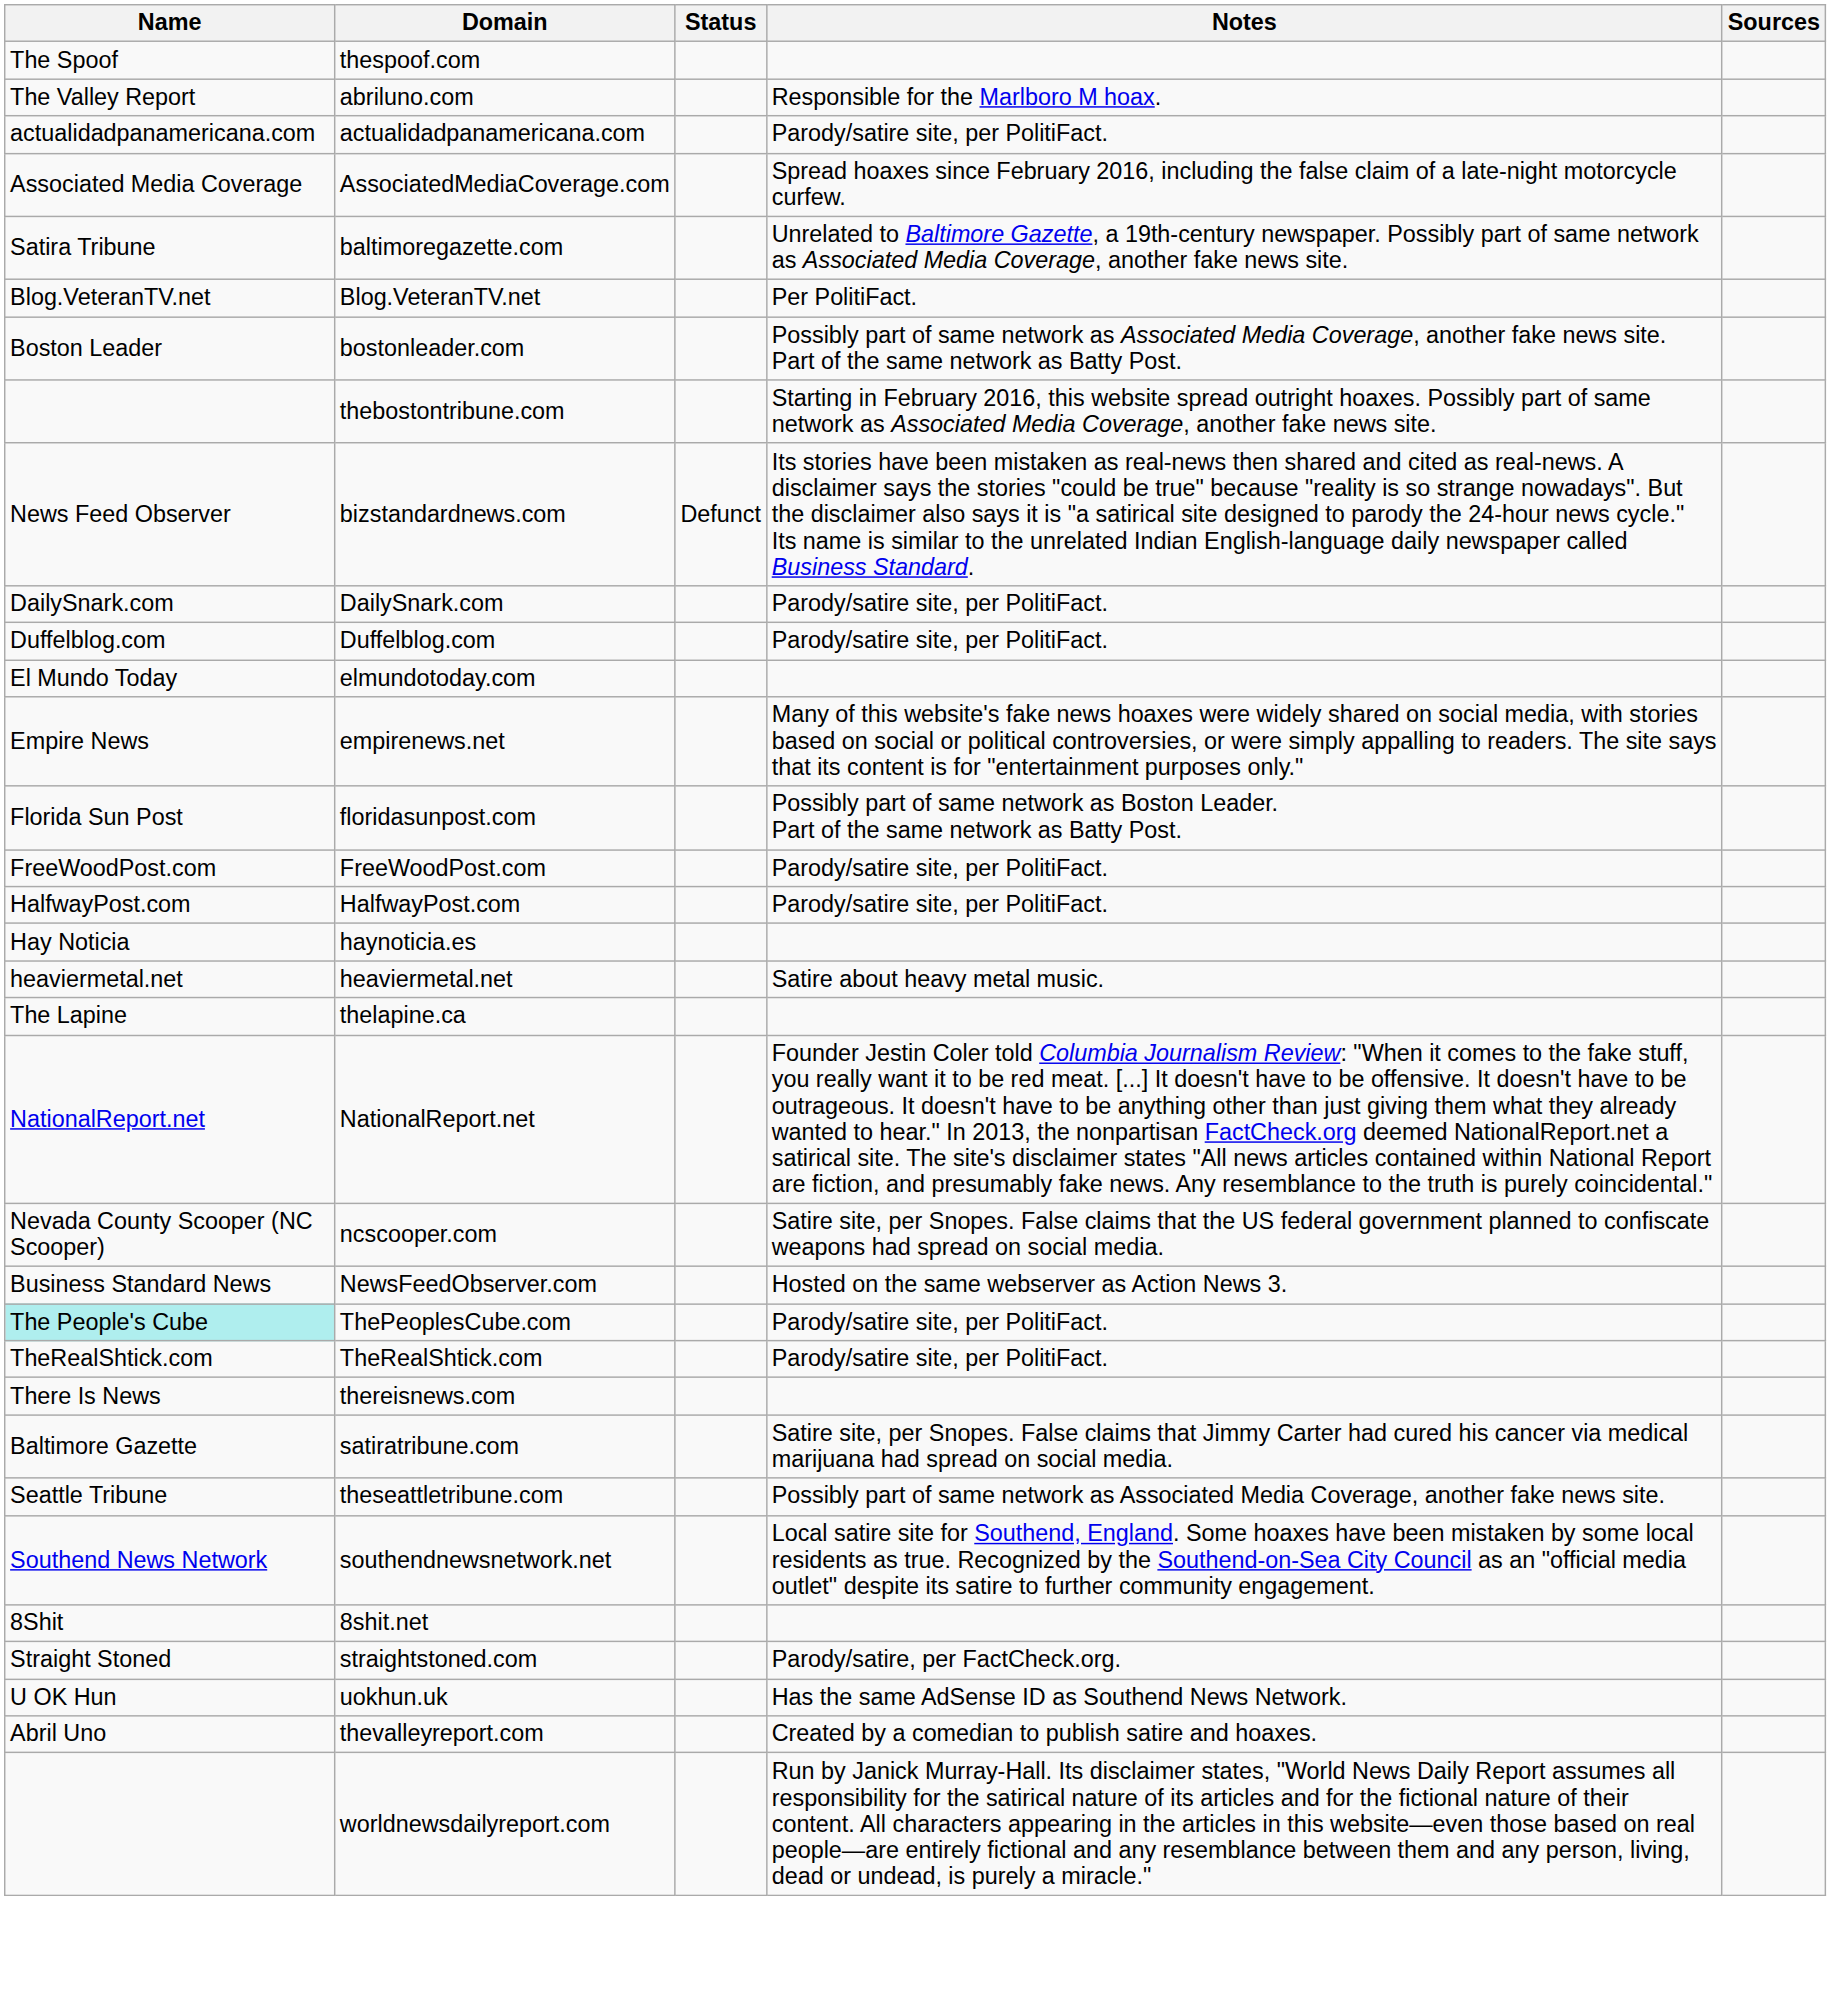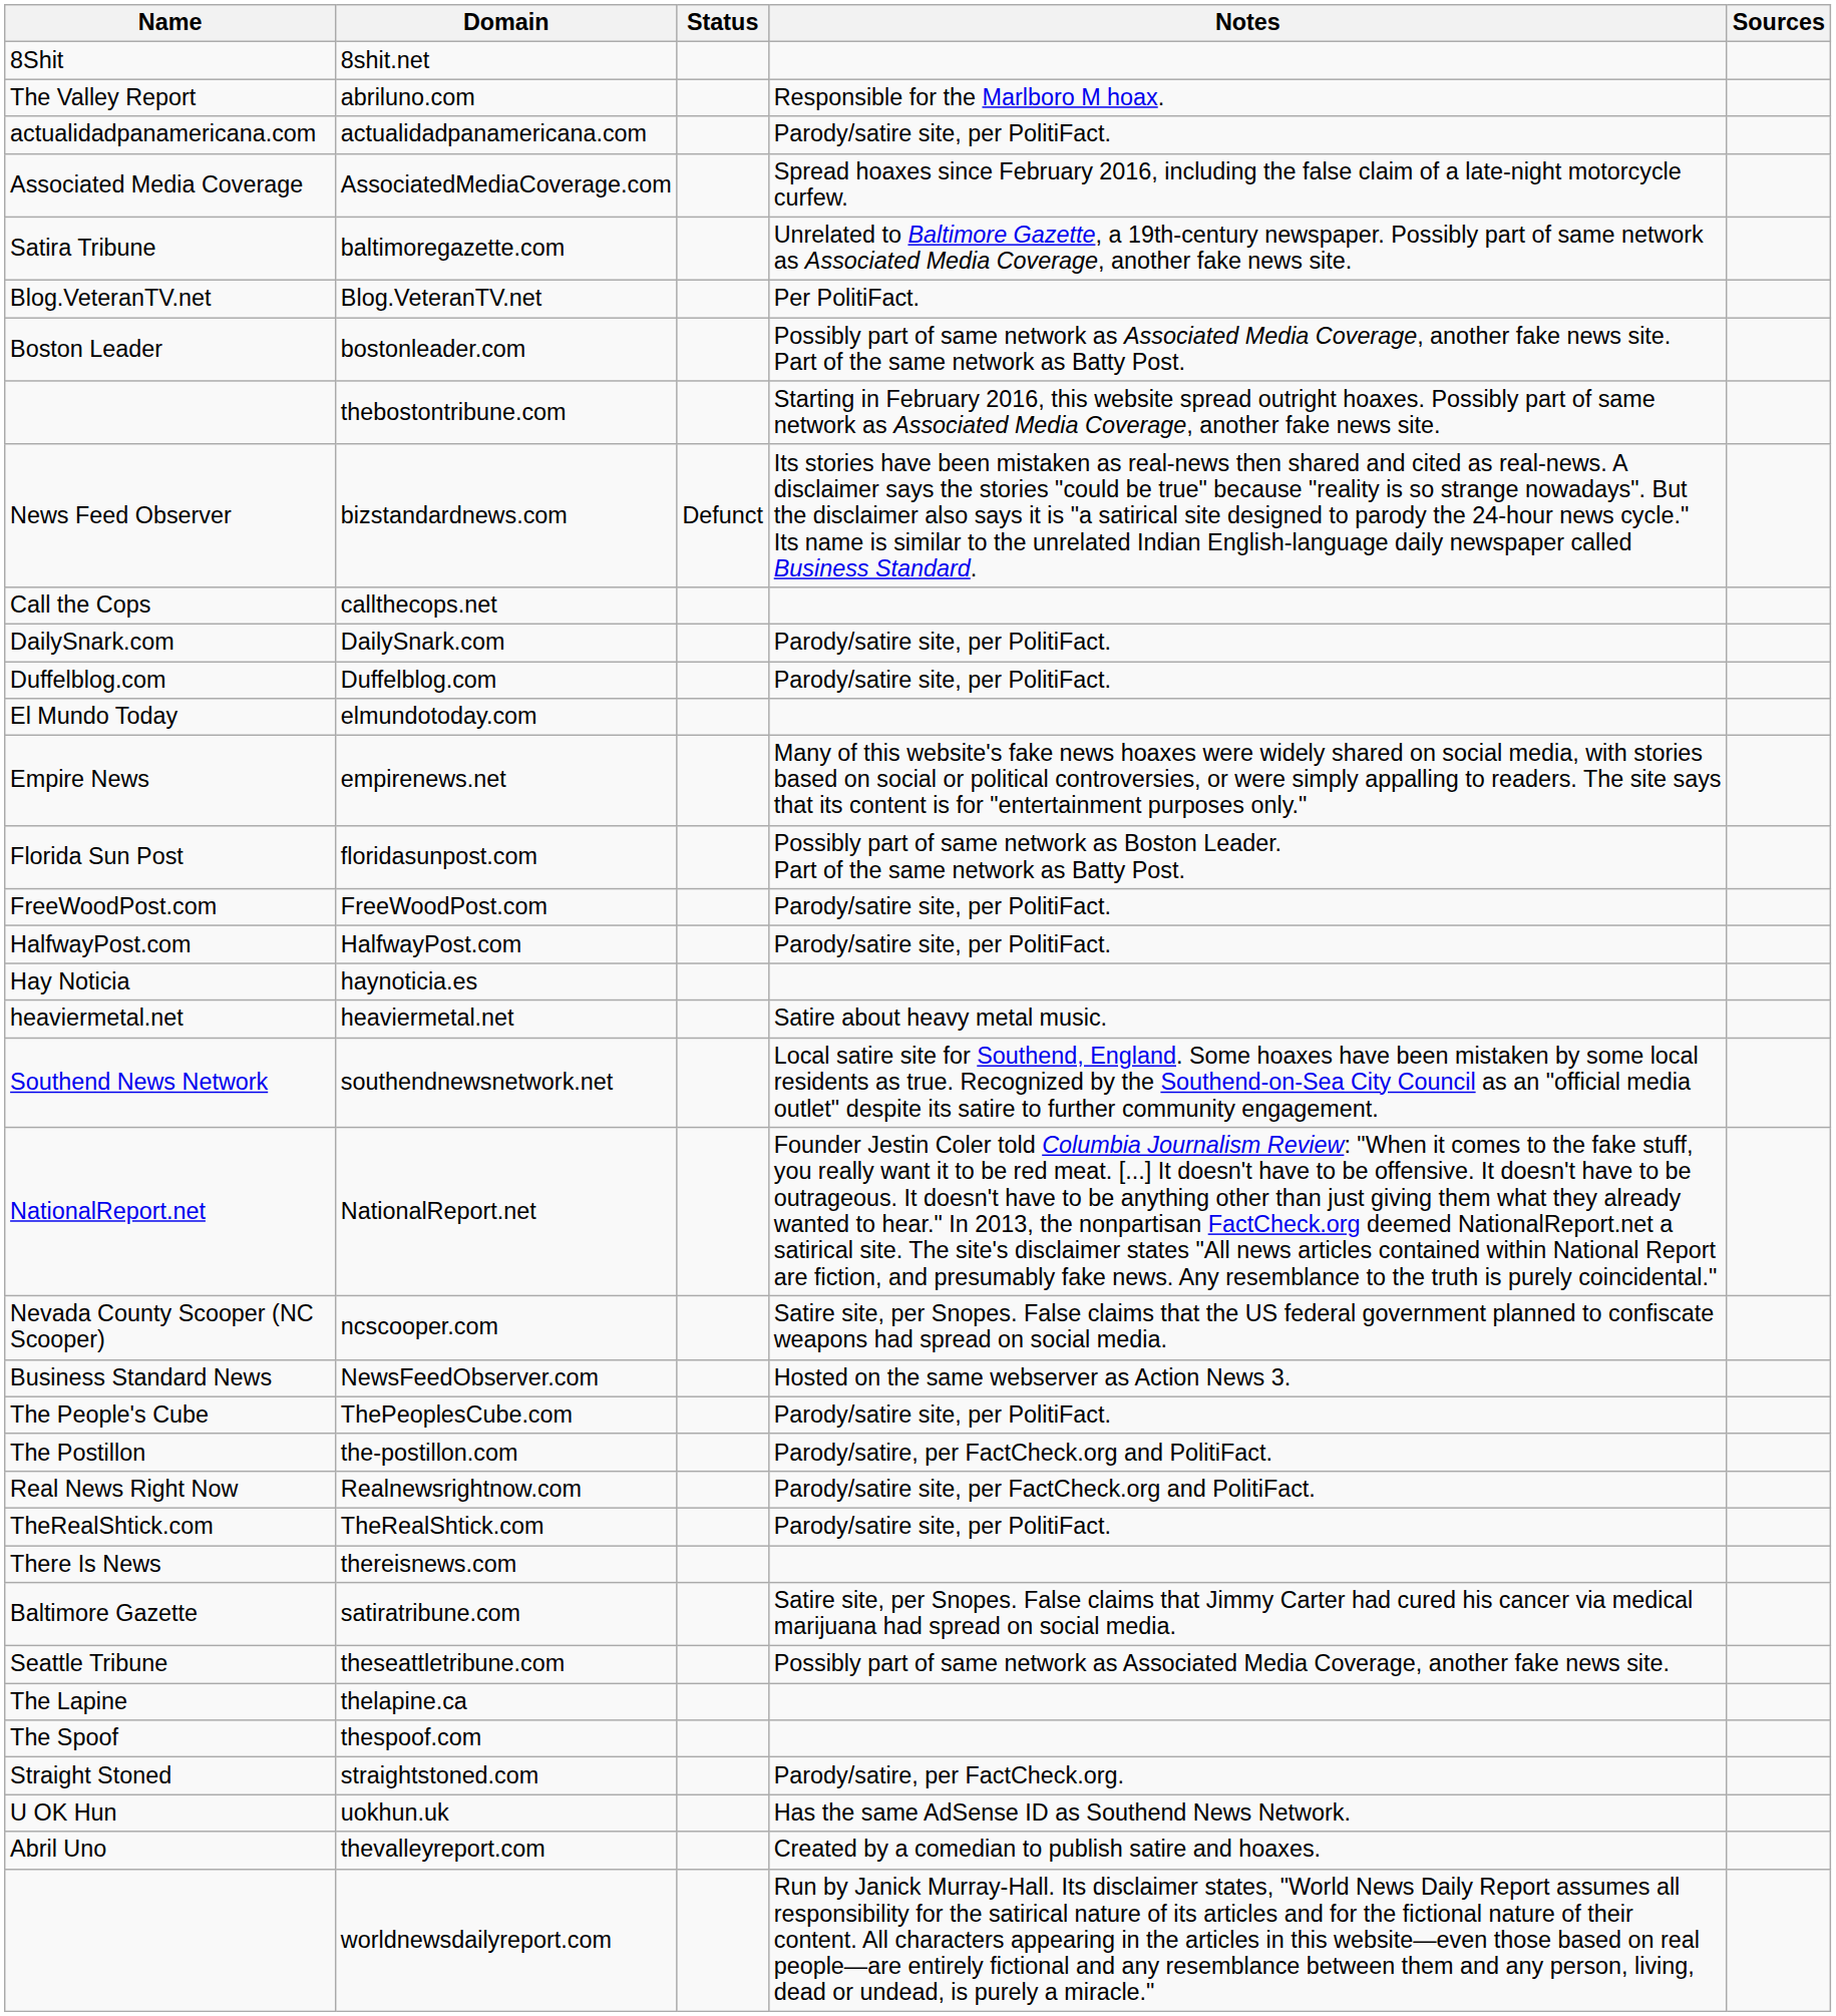 <table class="wikitable sortable mw-collapsible">
 <tr>
 <th>Name</th>
 <th>Domain</th>
 <th>Status</th>
 <th class="sortable">Notes</th>
 <th class="unsortable">Sources</th>
 </tr>
 <tr>
-<td>The Spoof</td>
-<td>thespoof.com</td>
+<td>8Shit</td>
+<td>8shit.net</td>
 <td></td>
 <td></td>
 <td></td>
 </tr>
 <tr>
 <td>The Valley Report</td>
 <td>abriluno.com</td>
 <td></td>
 <td>Responsible for the <a href='#'>Marlboro M hoax</a>.</td>
 <td></td>
 </tr>
 <tr>
 <td>actualidadpanamericana.com</td>
 <td>actualidadpanamericana.com</td>
 <td></td>
 <td>Parody/satire site, per PolitiFact.</td>
 <td></td>
 </tr>
 <tr>
 <td>Associated Media Coverage</td>
 <td>AssociatedMediaCoverage.com</td>
 <td></td>
 <td>Spread hoaxes since February 2016, including the false claim of a late-night motorcycle curfew.</td>
 <td></td>
 </tr>
 <tr>
 <td>Satira Tribune</td>
 <td>baltimoregazette.com</td>
 <td></td>
 <td>Unrelated to <em><a href='#'>Baltimore Gazette</a></em>, a 19th-century newspaper. Possibly part of same network as <em>Associated Media Coverage</em>, another fake news site.</td>
 <td></td>
 </tr>
 <tr>
 <td>Blog.VeteranTV.net</td>
 <td>Blog.VeteranTV.net</td>
 <td></td>
 <td>Per PolitiFact.</td>
 <td></td>
 </tr>
 <tr>
 <td>Boston Leader</td>
 <td>bostonleader.com</td>
 <td></td>
 <td>Possibly part of same network as <em>Associated Media Coverage</em>, another fake news site.<br>Part of the same network as Batty Post.</td>
 <td></td>
 </tr>
 <tr>
 <td></td>
 <td>thebostontribune.com</td>
 <td></td>
 <td>Starting in February 2016, this website spread outright hoaxes. Possibly part of same network as <em>Associated Media Coverage</em>, another fake news site.</td>
 <td></td>
 </tr>
 <tr>
 <td>News Feed Observer</td>
 <td>bizstandardnews.com</td>
 <td>Defunct</td>
 <td>Its stories have been mistaken as real-news then shared and cited as real-news. A disclaimer says the stories "could be true" because "reality is so strange nowadays". But the disclaimer also says it is "a satirical site designed to parody the 24-hour news cycle."<br>Its name is similar to the unrelated Indian English-language daily newspaper called <em><a href='#'>Business Standard</a></em>.</td>
+<td></td>
+</tr>
+<tr>
+<td>Call the Cops</td>
+<td>callthecops.net</td>
+<td></td>
+<td></td>
 <td></td>
 </tr>
 <tr>
 <td>DailySnark.com</td>
 <td>DailySnark.com</td>
 <td></td>
 <td>Parody/satire site, per PolitiFact.</td>
 <td></td>
 </tr>
 <tr>
 <td>Duffelblog.com</td>
 <td>Duffelblog.com</td>
 <td></td>
 <td>Parody/satire site, per PolitiFact.</td>
 <td></td>
 </tr>
 <tr>
 <td>El Mundo Today</td>
 <td>elmundotoday.com</td>
 <td></td>
 <td></td>
 <td></td>
 </tr>
 <tr>
 <td>Empire News</td>
 <td>empirenews.net</td>
 <td></td>
 <td>Many of this website's fake news hoaxes were widely shared on social media, with stories based on social or political controversies, or were simply appalling to readers. The site says that its content is for "entertainment purposes only."</td>
 <td></td>
 </tr>
 <tr>
 <td>Florida Sun Post</td>
 <td>floridasunpost.com</td>
 <td></td>
 <td>Possibly part of same network as Boston Leader.<br>Part of the same network as Batty Post.</td>
 <td></td>
 </tr>
 <tr>
 <td>FreeWoodPost.com</td>
 <td>FreeWoodPost.com</td>
 <td></td>
 <td>Parody/satire site, per PolitiFact.</td>
 <td></td>
 </tr>
 <tr>
 <td>HalfwayPost.com</td>
 <td>HalfwayPost.com</td>
 <td></td>
 <td>Parody/satire site, per PolitiFact.</td>
 <td></td>
 </tr>
 <tr>
 <td>Hay Noticia</td>
 <td>haynoticia.es</td>
 <td></td>
 <td></td>
 <td></td>
 </tr>
 <tr>
 <td>heaviermetal.net</td>
 <td>heaviermetal.net</td>
 <td></td>
 <td>Satire about heavy metal music.</td>
 <td></td>
 </tr>
 <tr>
-<td>The Lapine</td>
-<td>thelapine.ca</td>
+<td><a href='#'>Southend News Network</a></td>
+<td>southendnewsnetwork.net</td>
 <td></td>
-<td></td>
+<td>Local satire site for <a href='#'>Southend, England</a>. Some hoaxes have been mistaken by some local residents as true. Recognized by the <a href='#'>Southend-on-Sea City Council</a> as an "official media outlet" despite its satire to further community engagement.</td>
 <td></td>
 </tr>
 <tr>
 <td><a href='#'>NationalReport.net</a></td>
 <td>NationalReport.net</td>
 <td></td>
 <td>Founder Jestin Coler told <em><a href='#'>Columbia Journalism Review</a></em>: "When it comes to the fake stuff, you really want it to be red meat. [...] It doesn't have to be offensive. It doesn't have to be outrageous. It doesn't have to be anything other than just giving them what they already wanted to hear." In 2013, the nonpartisan <a href='#'>FactCheck.org</a> deemed NationalReport.net a satirical site. The site's disclaimer states "All news articles contained within National Report are fiction, and presumably fake news. Any resemblance to the truth is purely coincidental."</td>
 <td></td>
 </tr>
 <tr>
 <td>Nevada County Scooper (NC Scooper)</td>
 <td>ncscooper.com</td>
 <td></td>
 <td>Satire site, per Snopes. False claims that the US federal government planned to confiscate weapons had spread on social media.</td>
 <td></td>
 </tr>
 <tr>
 <td>Business Standard News</td>
 <td>NewsFeedObserver.com</td>
 <td></td>
 <td>Hosted on the same webserver as Action News 3.</td>
 <td></td>
 </tr>
 <tr>
-<td style="background: paleturquoise;">The People's Cube</td>
+<td>The People's Cube</td>
 <td>ThePeoplesCube.com</td>
 <td></td>
 <td>Parody/satire site, per PolitiFact.</td>
+<td></td>
+</tr>
+<tr>
+<td>The Postillon</td>
+<td>the-postillon.com</td>
+<td></td>
+<td>Parody/satire, per FactCheck.org and PolitiFact.</td>
+<td></td>
+</tr>
+<tr>
+<td>Real News Right Now</td>
+<td>Realnewsrightnow.com</td>
+<td></td>
+<td>Parody/satire site, per FactCheck.org and PolitiFact.</td>
 <td></td>
 </tr>
 <tr>
 <td>TheRealShtick.com</td>
 <td>TheRealShtick.com</td>
 <td></td>
 <td>Parody/satire site, per PolitiFact.</td>
 <td></td>
 </tr>
 <tr>
 <td>There Is News</td>
 <td>thereisnews.com</td>
 <td></td>
 <td></td>
 <td></td>
 </tr>
 <tr>
 <td>Baltimore Gazette</td>
 <td>satiratribune.com</td>
 <td></td>
 <td>Satire site, per Snopes. False claims that Jimmy Carter had cured his cancer via medical marijuana had spread on social media.</td>
 <td></td>
 </tr>
 <tr>
 <td>Seattle Tribune</td>
 <td>theseattletribune.com</td>
 <td></td>
 <td>Possibly part of same network as Associated Media Coverage, another fake news site.</td>
 <td></td>
 </tr>
 <tr>
-<td><a href='#'>Southend News Network</a></td>
-<td>southendnewsnetwork.net</td>
+<td>The Lapine</td>
+<td>thelapine.ca</td>
 <td></td>
-<td>Local satire site for <a href='#'>Southend, England</a>. Some hoaxes have been mistaken by some local residents as true. Recognized by the <a href='#'>Southend-on-Sea City Council</a> as an "official media outlet" despite its satire to further community engagement.</td>
+<td></td>
 <td></td>
 </tr>
 <tr>
-<td>8Shit</td>
-<td>8shit.net</td>
+<td>The Spoof</td>
+<td>thespoof.com</td>
 <td></td>
 <td></td>
 <td></td>
 </tr>
 <tr>
 <td>Straight Stoned</td>
 <td>straightstoned.com</td>
 <td></td>
 <td>Parody/satire, per FactCheck.org.</td>
 <td></td>
 </tr>
 <tr>
 <td>U OK Hun</td>
 <td>uokhun.uk</td>
 <td></td>
 <td>Has the same AdSense ID as Southend News Network.</td>
 <td></td>
 </tr>
 <tr>
 <td>Abril Uno</td>
 <td>thevalleyreport.com</td>
 <td></td>
 <td>Created by a comedian to publish satire and hoaxes.</td>
 <td></td>
 </tr>
 <tr>
 <td></td>
 <td>worldnewsdailyreport.com</td>
 <td></td>
 <td>Run by Janick Murray-Hall. Its disclaimer states, "World News Daily Report assumes all responsibility for the satirical nature of its articles and for the fictional nature of their content. All characters appearing in the articles in this website—even those based on real people—are entirely fictional and any resemblance between them and any person, living, dead or undead, is purely a miracle."</td>
 <td></td>
 </tr>
 </table>
